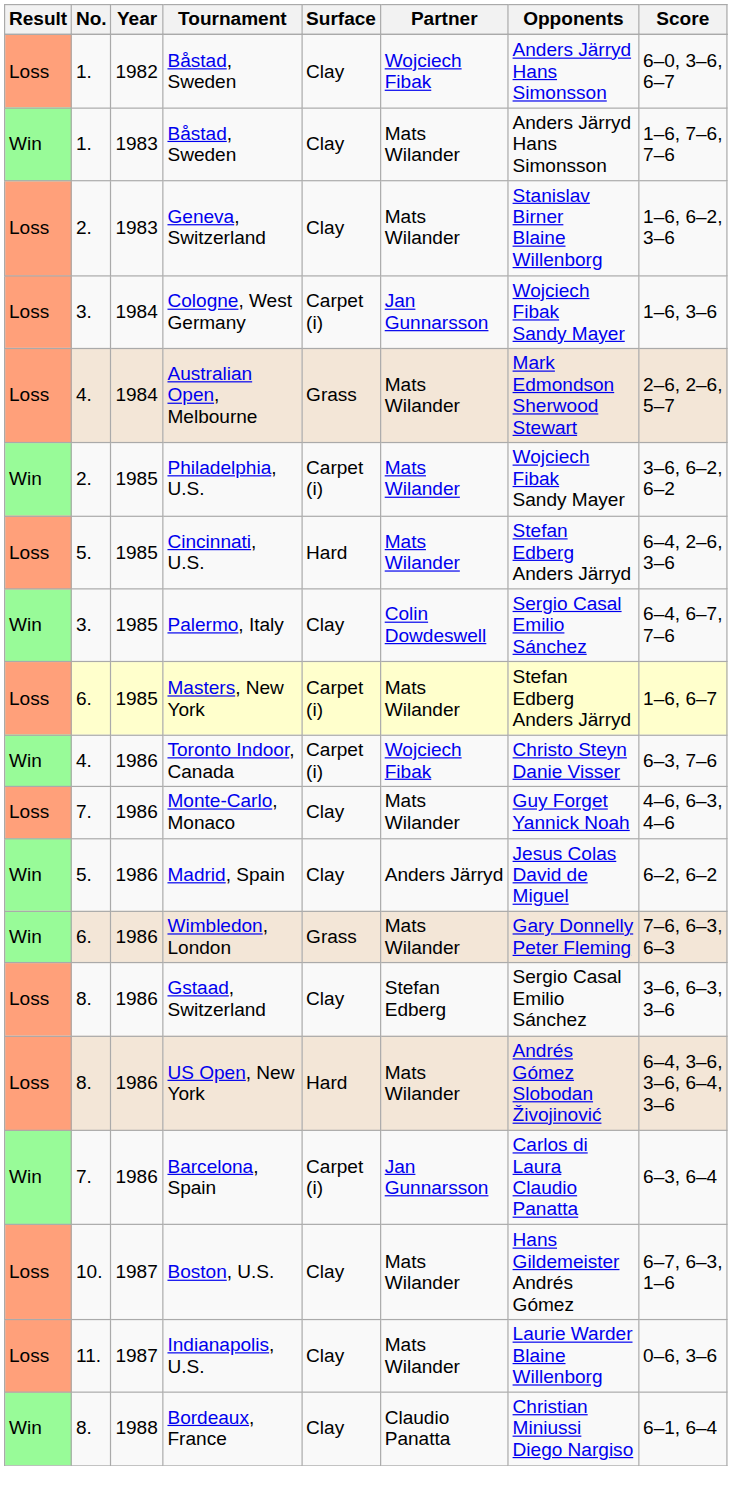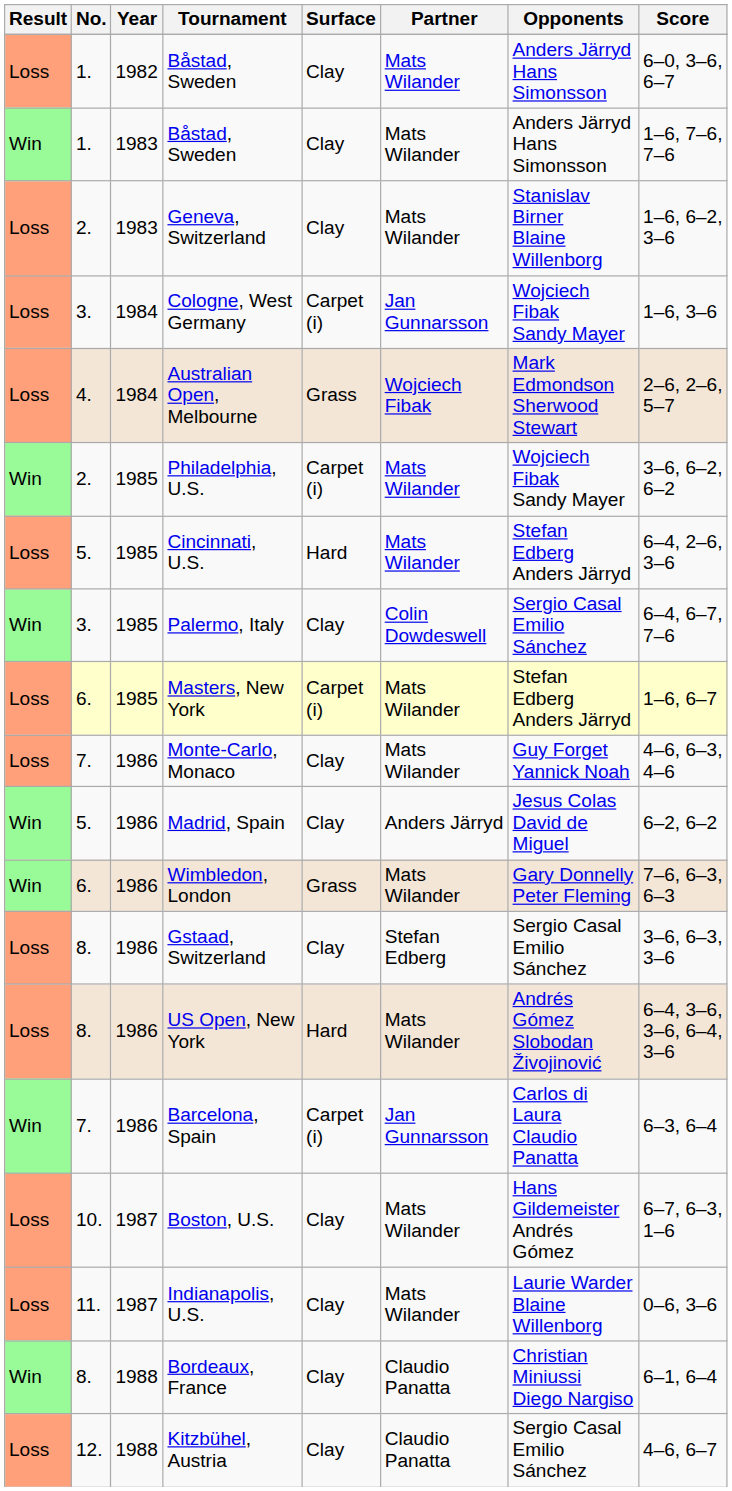 <table class="sortable wikitable">
 <tr>
 <th style="width:35px">Result</th>
 <th style="width:20px" class="unsortable">No.</th>
 <th style="width:40px">Year</th>
 <th style="width:190px">Tournament</th>
 <th style="width:50px">Surface</th>
 <th style="width:160px">Partner</th>
 <th style="width:160px">Opponents</th>
 <th style="width:170px" class="unsortable">Score</th>
 </tr>
 <tr>
 </tr>
 <tr>
 <td style="background:#ffa07a;">Loss</td>
 <td>1.</td>
 <td>1982</td>
 <td><a href='#'>Båstad</a>, Sweden</td>
 <td>Clay</td>
-<td> <a href='#'>Wojciech Fibak</a></td>
+<td> <a href='#'>Mats Wilander</a></td>
 <td> <a href='#'>Anders Järryd</a> <br>  <a href='#'>Hans Simonsson</a></td>
 <td>6–0, 3–6, 6–7</td>
 </tr>
 <tr>
 <td style="background:#98fb98;">Win</td>
 <td>1.</td>
 <td>1983</td>
 <td><a href='#'>Båstad</a>, Sweden</td>
 <td>Clay</td>
 <td> Mats Wilander</td>
 <td> Anders Järryd <br>  Hans Simonsson</td>
 <td>1–6, 7–6, 7–6</td>
 </tr>
 <tr>
 <td style="background:#ffa07a;">Loss</td>
 <td>2.</td>
 <td>1983</td>
 <td><a href='#'>Geneva</a>, Switzerland</td>
 <td>Clay</td>
 <td> Mats Wilander</td>
 <td> <a href='#'>Stanislav Birner</a> <br>  <a href='#'>Blaine Willenborg</a></td>
 <td>1–6, 6–2, 3–6</td>
 </tr>
 <tr>
 <td style="background:#ffa07a;">Loss</td>
 <td>3.</td>
 <td>1984</td>
 <td><a href='#'>Cologne</a>, West Germany</td>
 <td>Carpet (i)</td>
 <td> <a href='#'>Jan Gunnarsson</a></td>
 <td> <a href='#'>Wojciech Fibak</a> <br>  <a href='#'>Sandy Mayer</a></td>
 <td>1–6, 3–6</td>
 </tr>
 <tr bgcolor="#f3e6d7">
 <td style="background:#ffa07a;">Loss</td>
 <td>4.</td>
 <td>1984</td>
 <td><a href='#'>Australian Open</a>, Melbourne</td>
 <td>Grass</td>
-<td> Mats Wilander</td>
+<td> <a href='#'>Wojciech Fibak</a></td>
 <td> <a href='#'>Mark Edmondson</a> <br>  <a href='#'>Sherwood Stewart</a></td>
 <td>2–6, 2–6, 5–7</td>
 </tr>
 <tr>
 <td style="background:#98fb98;">Win</td>
 <td>2.</td>
 <td>1985</td>
 <td><a href='#'>Philadelphia</a>, U.S.</td>
 <td>Carpet (i)</td>
 <td> <a href='#'>Mats Wilander</a></td>
 <td> <a href='#'>Wojciech Fibak</a> <br>  Sandy Mayer</td>
 <td>3–6, 6–2, 6–2</td>
 </tr>
 <tr>
 <td style="background:#ffa07a;">Loss</td>
 <td>5.</td>
 <td>1985</td>
 <td><a href='#'>Cincinnati</a>, U.S.</td>
 <td>Hard</td>
 <td> <a href='#'>Mats Wilander</a></td>
 <td> <a href='#'>Stefan Edberg</a> <br>  Anders Järryd</td>
 <td>6–4, 2–6, 3–6</td>
 </tr>
 <tr>
 <td style="background:#98fb98;">Win</td>
 <td>3.</td>
 <td>1985</td>
 <td><a href='#'>Palermo</a>, Italy</td>
 <td>Clay</td>
 <td> <a href='#'>Colin Dowdeswell</a></td>
 <td> <a href='#'>Sergio Casal</a> <br>  <a href='#'>Emilio Sánchez</a></td>
 <td>6–4, 6–7, 7–6</td>
 </tr>
 <tr bgcolor="ffffcc">
 <td style="background:#ffa07a;">Loss</td>
 <td>6.</td>
 <td>1985</td>
 <td><a href='#'>Masters</a>, New York</td>
 <td>Carpet (i)</td>
 <td> Mats Wilander</td>
 <td> Stefan Edberg <br>  Anders Järryd</td>
 <td>1–6, 6–7</td>
-</tr>
-<tr>
-<td style="background:#98fb98;">Win</td>
-<td>4.</td>
-<td>1986</td>
-<td><a href='#'>Toronto Indoor</a>, Canada</td>
-<td>Carpet (i)</td>
-<td> <a href='#'>Wojciech Fibak</a></td>
-<td> <a href='#'>Christo Steyn</a> <br>  <a href='#'>Danie Visser</a></td>
-<td>6–3, 7–6</td>
 </tr>
 <tr>
 <td style="background:#ffa07a;">Loss</td>
 <td>7.</td>
 <td>1986</td>
 <td><a href='#'>Monte-Carlo</a>, Monaco</td>
 <td>Clay</td>
 <td> Mats Wilander</td>
 <td> <a href='#'>Guy Forget</a> <br>  <a href='#'>Yannick Noah</a></td>
 <td>4–6, 6–3, 4–6</td>
 </tr>
 <tr>
 <td style="background:#98fb98;">Win</td>
 <td>5.</td>
 <td>1986</td>
 <td><a href='#'>Madrid</a>, Spain</td>
 <td>Clay</td>
 <td> Anders Järryd</td>
 <td> <a href='#'>Jesus Colas</a> <br>  <a href='#'>David de Miguel</a></td>
 <td>6–2, 6–2</td>
 </tr>
 <tr bgcolor="#f3e6d7">
 <td style="background:#98fb98;">Win</td>
 <td>6.</td>
 <td>1986</td>
 <td><a href='#'>Wimbledon</a>, London</td>
 <td>Grass</td>
 <td> Mats Wilander</td>
 <td> <a href='#'>Gary Donnelly</a> <br>  <a href='#'>Peter Fleming</a></td>
 <td>7–6, 6–3, 6–3</td>
 </tr>
 <tr>
 <td style="background:#ffa07a;">Loss</td>
 <td>8.</td>
 <td>1986</td>
 <td><a href='#'>Gstaad</a>, Switzerland</td>
 <td>Clay</td>
 <td> Stefan Edberg</td>
 <td> Sergio Casal <br>  Emilio Sánchez</td>
 <td>3–6, 6–3, 3–6</td>
 </tr>
 <tr bgcolor="#f3e6d7">
 <td style="background:#ffa07a;">Loss</td>
 <td>8.</td>
 <td>1986</td>
 <td><a href='#'>US Open</a>, New York</td>
 <td>Hard</td>
 <td> Mats Wilander</td>
 <td> <a href='#'>Andrés Gómez</a> <br>  <a href='#'>Slobodan Živojinović</a></td>
 <td>6–4, 3–6, 3–6, 6–4, 3–6</td>
 </tr>
 <tr>
 <td style="background:#98fb98;">Win</td>
 <td>7.</td>
 <td>1986</td>
 <td><a href='#'>Barcelona</a>, Spain</td>
 <td>Carpet (i)</td>
 <td> <a href='#'>Jan Gunnarsson</a></td>
 <td> <a href='#'>Carlos di Laura</a> <br>  <a href='#'>Claudio Panatta</a></td>
 <td>6–3, 6–4</td>
 </tr>
 <tr>
 <td style="background:#ffa07a;">Loss</td>
 <td>10.</td>
 <td>1987</td>
 <td><a href='#'>Boston</a>, U.S.</td>
 <td>Clay</td>
 <td> Mats Wilander</td>
 <td> <a href='#'>Hans Gildemeister</a> <br>  Andrés Gómez</td>
 <td>6–7, 6–3, 1–6</td>
 </tr>
 <tr>
 <td style="background:#ffa07a;">Loss</td>
 <td>11.</td>
 <td>1987</td>
 <td><a href='#'>Indianapolis</a>, U.S.</td>
 <td>Clay</td>
 <td> Mats Wilander</td>
 <td> <a href='#'>Laurie Warder</a> <br>  <a href='#'>Blaine Willenborg</a></td>
 <td>0–6, 3–6</td>
 </tr>
 <tr>
 <td style="background:#98fb98;">Win</td>
 <td>8.</td>
 <td>1988</td>
 <td><a href='#'>Bordeaux</a>, France</td>
 <td>Clay</td>
 <td> Claudio Panatta</td>
 <td> <a href='#'>Christian Miniussi</a> <br>  <a href='#'>Diego Nargiso</a></td>
 <td>6–1, 6–4</td>
 </tr>
+<tr>
+<td style="background:#ffa07a;">Loss</td>
+<td>12.</td>
+<td>1988</td>
+<td><a href='#'>Kitzbühel</a>, Austria</td>
+<td>Clay</td>
+<td> Claudio Panatta</td>
+<td> Sergio Casal <br>  Emilio Sánchez</td>
+<td>4–6, 6–7</td>
+</tr>
 </table>
